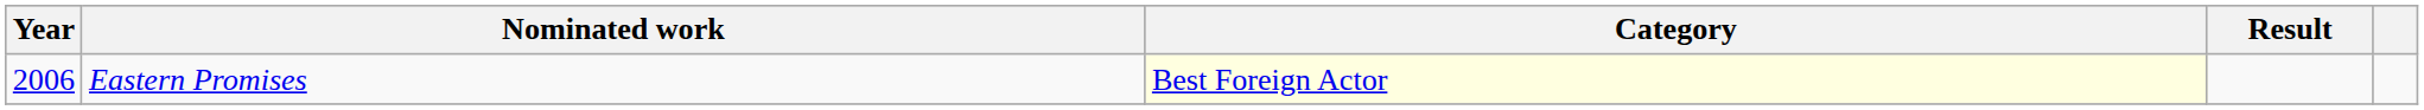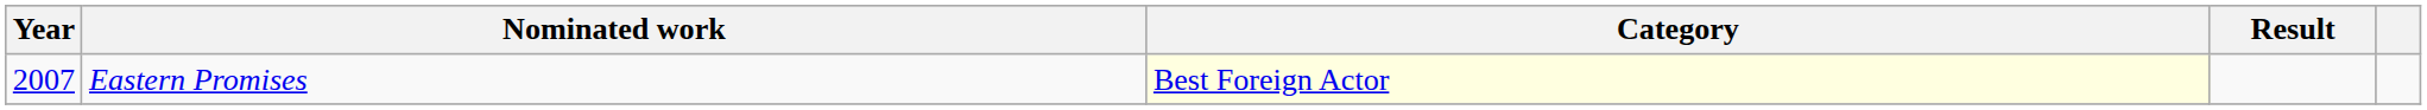 <table class="wikitable sortable">
 <tr>
 <th scope="col" style="width:1em;">Year</th>
 <th scope="col" style="width:35em;">Nominated work</th>
 <th scope="col" style="width:35em;">Category</th>
 <th scope="col" style="width:5em;">Result</th>
 <th scope="col" style="width:1em;" class="unsortable"></th>
 </tr>
 <tr>
-<td><a href='#'>2006</a></td>
+<td><a href='#'>2007</a></td>
 <td><em><a href='#'>Eastern Promises</a></em></td>
 <td style="background: lightyellow;"><a href='#'>Best Foreign Actor</a></td>
 <td></td>
 <td style="text-align:center;"></td>
 </tr>
 </table>
